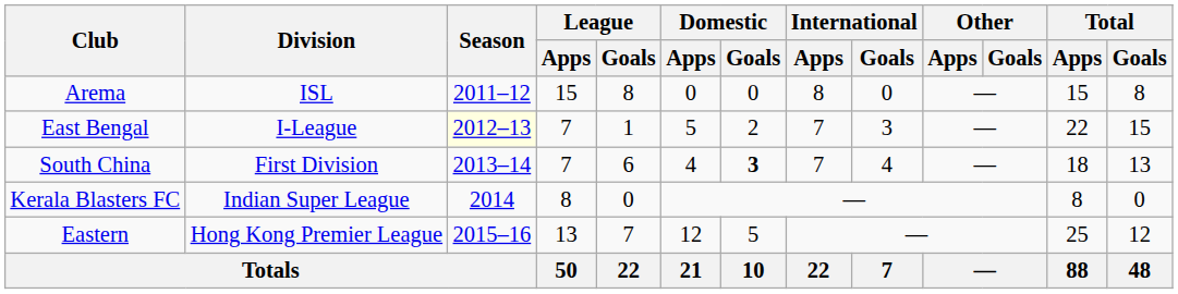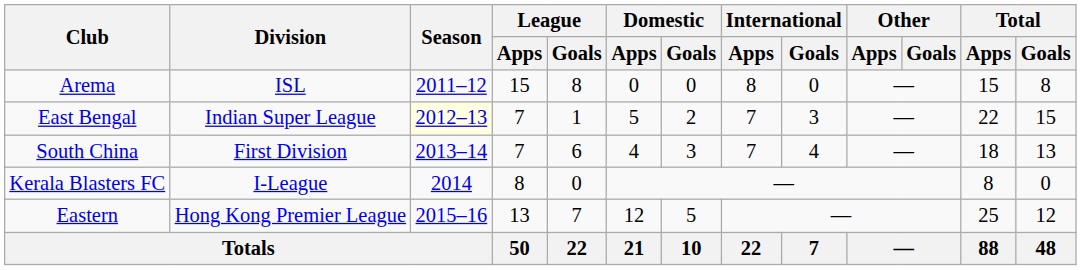 <table class="wikitable" style="text-align: center;">
 <tr>
 <th rowspan=2>Club</th>
 <th rowspan=2>Division</th>
 <th rowspan=2>Season</th>
 <th colspan=2>League</th>
 <th colspan=2>Domestic</th>
 <th colspan=2>International</th>
 <th colspan=2>Other</th>
 <th colspan=2>Total</th>
 </tr>
 <tr>
 <th>Apps</th>
 <th>Goals</th>
 <th>Apps</th>
 <th>Goals</th>
 <th>Apps</th>
 <th>Goals</th>
 <th>Apps</th>
 <th>Goals</th>
 <th>Apps</th>
 <th>Goals</th>
 </tr>
 <tr>
 <td><a href='#'>Arema</a></td>
 <td><a href='#'>ISL</a></td>
 <td><a href='#'>2011–12</a></td>
 <td>15</td>
 <td>8</td>
 <td>0</td>
 <td>0</td>
 <td>8</td>
 <td>0</td>
 <td colspan="2">—</td>
 <td>15</td>
 <td>8</td>
 </tr>
 <tr>
 <td><a href='#'>East Bengal</a></td>
-<td><a href='#'>I-League</a></td>
+<td><a href='#'>Indian Super League</a></td>
 <td style="background: lightyellow;"><a href='#'>2012–13</a></td>
 <td>7</td>
 <td>1</td>
 <td>5</td>
 <td>2</td>
 <td>7</td>
 <td>3</td>
 <td colspan="2">—</td>
 <td>22</td>
 <td>15</td>
 </tr>
 <tr>
 <td><a href='#'>South China</a></td>
 <td><a href='#'>First Division</a></td>
 <td><a href='#'>2013–14</a></td>
 <td>7</td>
 <td>6</td>
 <td>4</td>
-<td><strong>3</strong></td>
+<td>3</td>
 <td>7</td>
 <td>4</td>
 <td colspan="2">—</td>
 <td>18</td>
 <td>13</td>
 </tr>
 <tr>
 <td><a href='#'>Kerala Blasters FC</a></td>
-<td><a href='#'>Indian Super League</a></td>
+<td><a href='#'>I-League</a></td>
 <td><a href='#'>2014</a></td>
 <td>8</td>
 <td>0</td>
 <td colspan="6">—</td>
 <td>8</td>
 <td>0</td>
 </tr>
 <tr>
 <td><a href='#'>Eastern</a></td>
 <td><a href='#'>Hong Kong Premier League</a></td>
 <td><a href='#'>2015–16</a></td>
 <td>13</td>
 <td>7</td>
 <td>12</td>
 <td>5</td>
 <td colspan="4">—</td>
 <td>25</td>
 <td>12</td>
 </tr>
 <tr>
 <th colspan=3>Totals</th>
 <th>50</th>
 <th>22</th>
 <th>21</th>
 <th>10</th>
 <th>22</th>
 <th>7</th>
 <th colspan="2">—</th>
 <th>88</th>
 <th>48</th>
 </tr>
 </table>
